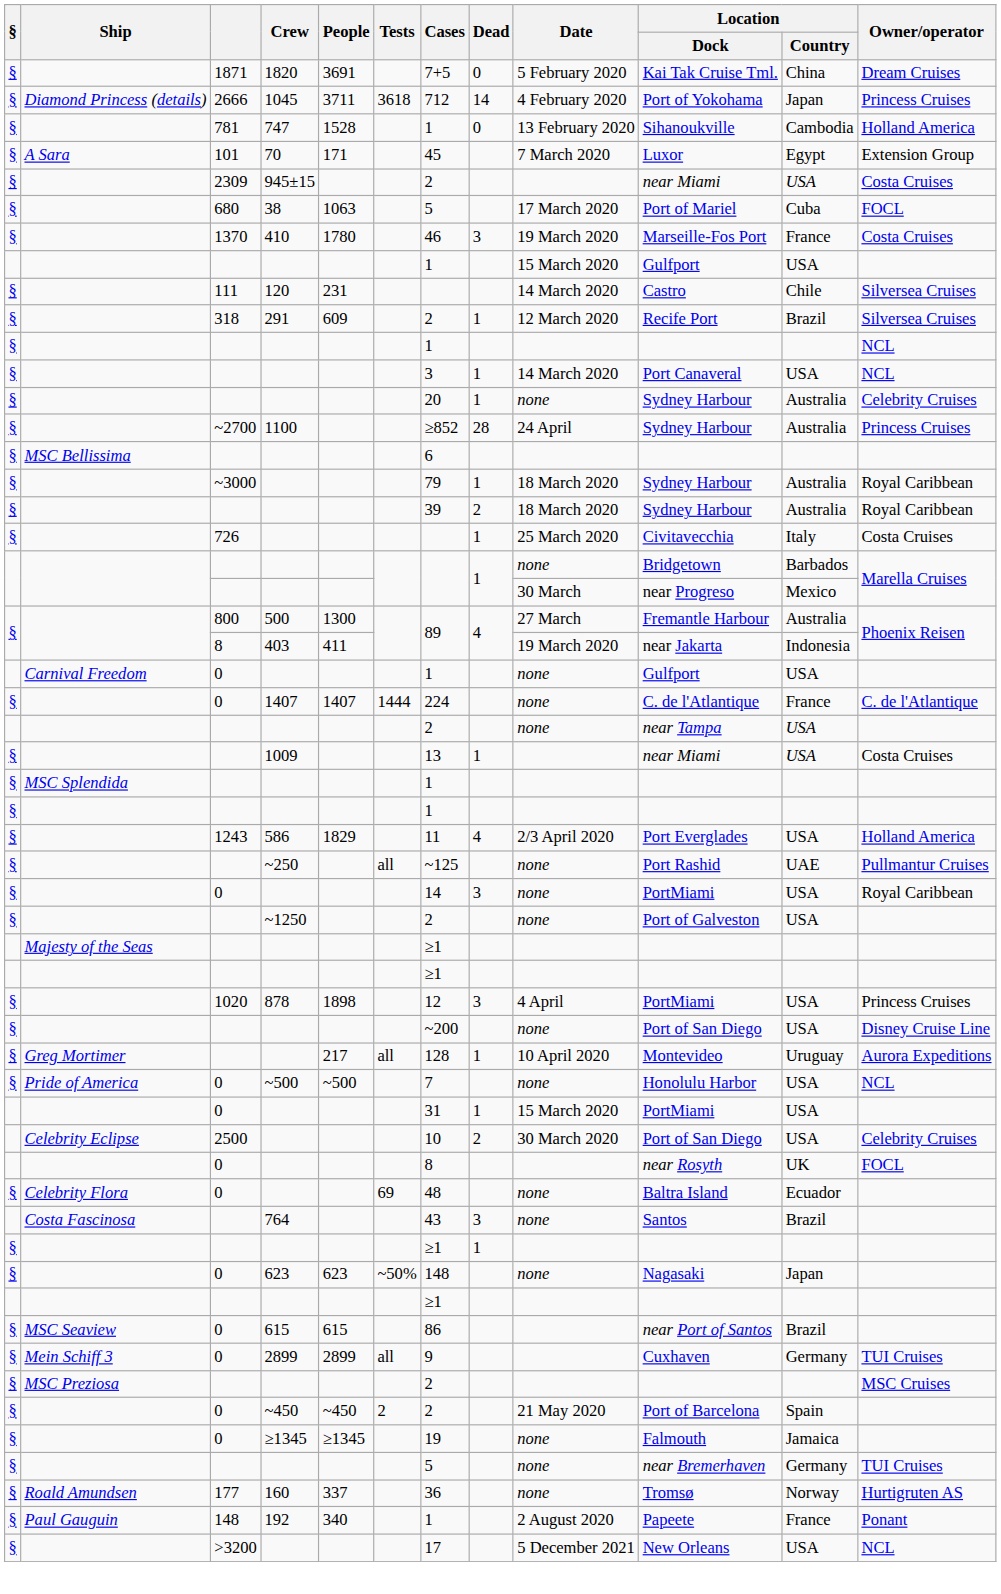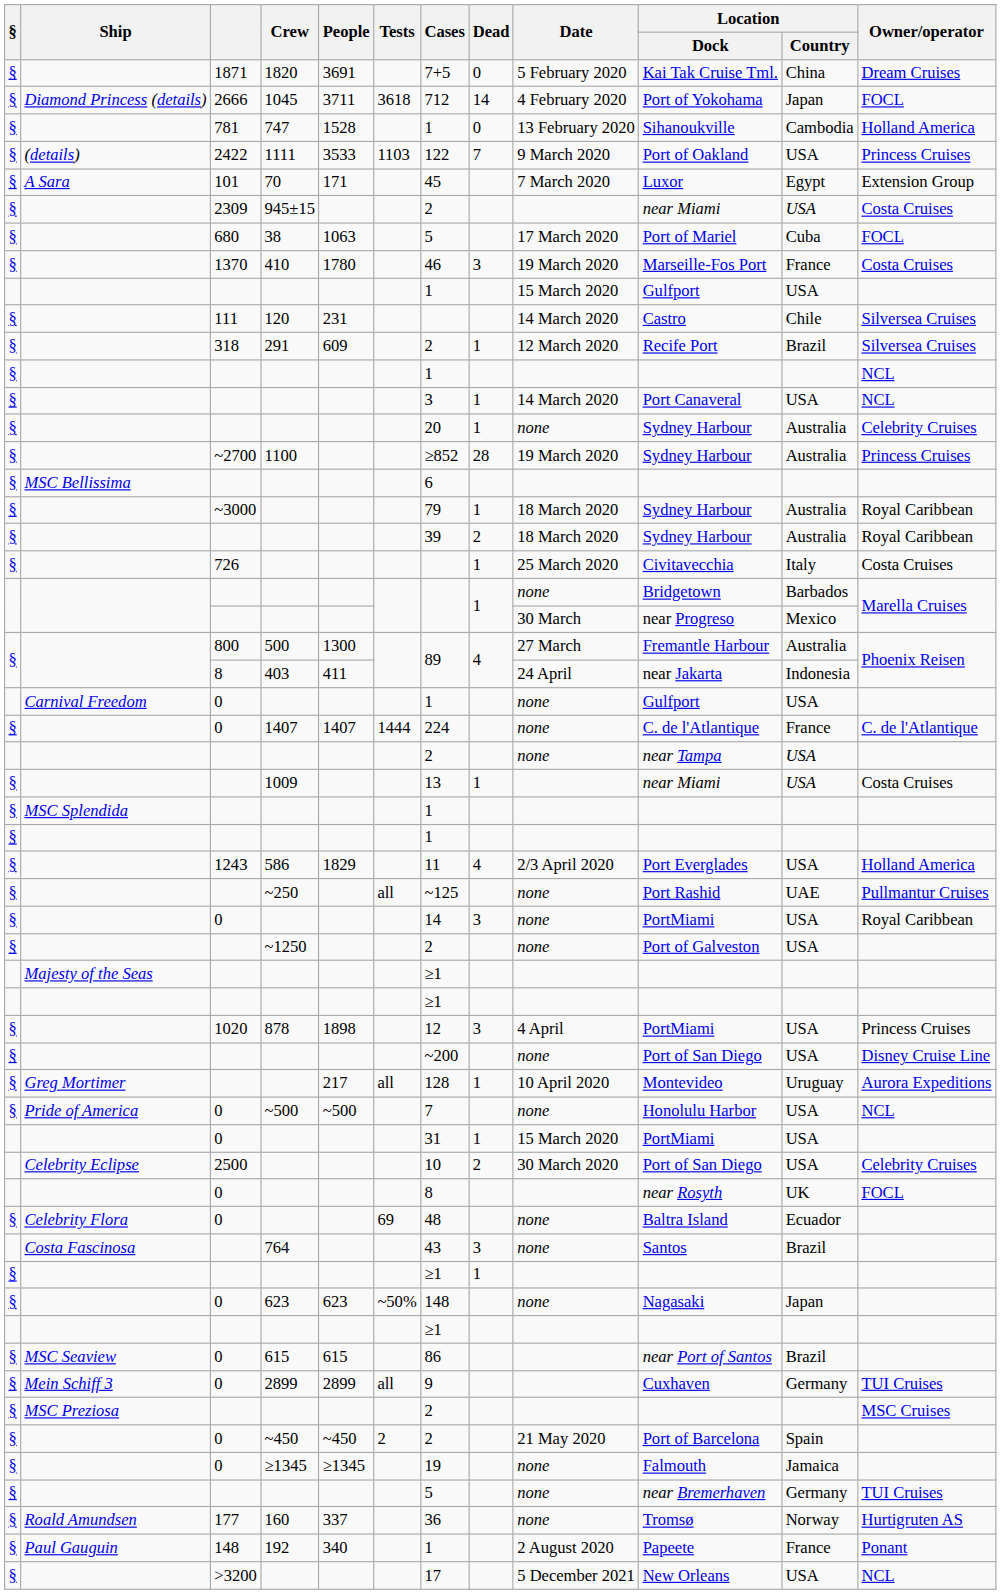 <table class="wikitable sortable" style="font-size: 90%">
 <tr>
 <th rowspan="2" scope="col" class="unsortable">§</th>
 <th rowspan="2" scope="col">Ship</th>
 <th rowspan="2" scope="col"></th>
 <th rowspan="2" scope="col">Crew</th>
 <th rowspan="2" scope="col">People</th>
 <th rowspan="2" scope="col">Tests</th>
 <th rowspan="2" scope="col">Cases</th>
 <th rowspan="2" scope="col">Dead</th>
 <th rowspan="2" scope="col">Date</th>
 <th colspan="2" scope="col" class="unsortable">Location</th>
 <th rowspan="2" scope="col">Owner/operator</th>
 </tr>
 <tr>
 <th>Dock</th>
 <th>Country</th>
 </tr>
 <tr>
 <td><a href='#'>§</a> </td>
 <td></td>
 <td>1871</td>
 <td>1820</td>
 <td>3691</td>
 <td></td>
 <td>7+5</td>
 <td>0</td>
 <td>5 February 2020</td>
 <td><a href='#'>Kai Tak Cruise Tml.</a></td>
 <td>China</td>
 <td><a href='#'>Dream Cruises</a></td>
 </tr>
 <tr>
 <td><a href='#'>§</a> </td>
 <td><em><a href='#'>Diamond Princess</a></em> <em>(<a href='#'>details</a>)</em></td>
 <td>2666</td>
 <td>1045</td>
 <td>3711</td>
 <td>3618</td>
 <td>712</td>
 <td>14</td>
 <td>4 February 2020</td>
 <td><a href='#'>Port of Yokohama</a></td>
 <td>Japan</td>
-<td><a href='#'>Princess Cruises</a></td>
+<td><a href='#'>FOCL</a></td>
 </tr>
 <tr>
 <td><a href='#'>§</a> </td>
 <td></td>
 <td>781</td>
 <td>747</td>
 <td>1528</td>
 <td></td>
 <td>1</td>
 <td>0</td>
 <td>13 February 2020</td>
 <td><a href='#'>Sihanoukville</a></td>
 <td>Cambodia</td>
 <td><a href='#'>Holland America</a></td>
+</tr>
+<tr>
+<td><a href='#'>§</a> </td>
+<td> <em>(<a href='#'>details</a>)</em></td>
+<td>2422</td>
+<td>1111</td>
+<td>3533</td>
+<td>1103</td>
+<td>122</td>
+<td>7</td>
+<td>9 March 2020</td>
+<td><a href='#'>Port of Oakland</a></td>
+<td>USA</td>
+<td><a href='#'>Princess Cruises</a></td>
 </tr>
 <tr>
 <td><a href='#'>§</a> </td>
 <td><a href='#'><em>A Sara</em></a></td>
 <td>101</td>
 <td>70</td>
 <td>171</td>
 <td></td>
 <td>45</td>
 <td></td>
 <td>7 March 2020</td>
 <td><a href='#'>Luxor</a></td>
 <td>Egypt</td>
 <td>Extension Group<br></td>
 </tr>
 <tr>
 <td><a href='#'>§</a> </td>
 <td></td>
 <td>2309</td>
 <td>945±15</td>
 <td></td>
 <td></td>
 <td>2</td>
 <td></td>
 <td></td>
 <td><em>near Miami</em></td>
 <td><em>USA</em></td>
 <td><a href='#'>Costa Cruises</a></td>
 </tr>
 <tr>
 <td><a href='#'>§</a> </td>
 <td></td>
 <td>680</td>
 <td>38</td>
 <td>1063</td>
 <td></td>
 <td>5</td>
 <td></td>
 <td>17 March 2020</td>
 <td><a href='#'>Port of Mariel</a></td>
 <td>Cuba</td>
 <td><a href='#'>FOCL</a></td>
 </tr>
 <tr>
 <td><a href='#'>§</a> </td>
 <td></td>
 <td>1370</td>
 <td>410</td>
 <td>1780</td>
 <td></td>
 <td>46</td>
 <td>3</td>
 <td>19 March 2020</td>
 <td><a href='#'>Marseille-Fos Port</a></td>
 <td>France</td>
 <td><a href='#'>Costa Cruises</a></td>
 </tr>
 <tr>
 <td> </td>
 <td></td>
 <td></td>
 <td></td>
 <td></td>
 <td></td>
 <td>1</td>
 <td></td>
 <td>15 March 2020</td>
 <td><a href='#'>Gulfport</a></td>
 <td>USA</td>
 <td></td>
 </tr>
 <tr>
 <td><a href='#'>§</a> </td>
 <td></td>
 <td>111</td>
 <td>120</td>
 <td>231</td>
 <td></td>
 <td></td>
 <td></td>
 <td>14 March 2020</td>
 <td><a href='#'>Castro</a></td>
 <td>Chile</td>
 <td><a href='#'>Silversea Cruises</a></td>
 </tr>
 <tr>
 <td><a href='#'>§</a> </td>
 <td></td>
 <td>318</td>
 <td>291</td>
 <td>609</td>
 <td></td>
 <td>2</td>
 <td>1</td>
 <td>12 March 2020</td>
 <td><a href='#'>Recife Port</a></td>
 <td>Brazil</td>
 <td><a href='#'>Silversea Cruises</a></td>
 </tr>
 <tr>
 <td><a href='#'>§</a> </td>
 <td></td>
 <td></td>
 <td></td>
 <td></td>
 <td></td>
 <td>1</td>
 <td></td>
 <td></td>
 <td></td>
 <td></td>
 <td><a href='#'>NCL</a></td>
 </tr>
 <tr>
 <td><a href='#'>§</a> </td>
 <td></td>
 <td></td>
 <td></td>
 <td></td>
 <td></td>
 <td>3</td>
 <td>1</td>
 <td>14 March 2020</td>
 <td><a href='#'>Port Canaveral</a></td>
 <td>USA</td>
 <td><a href='#'>NCL</a></td>
 </tr>
 <tr>
 <td><a href='#'>§</a> </td>
 <td></td>
 <td></td>
 <td></td>
 <td></td>
 <td></td>
 <td>20</td>
 <td>1</td>
 <td><em>none</em></td>
 <td><a href='#'>Sydney Harbour</a></td>
 <td>Australia</td>
 <td><a href='#'>Celebrity Cruises</a></td>
 </tr>
 <tr>
 <td><a href='#'>§</a> </td>
 <td></td>
 <td>~2700</td>
 <td>1100</td>
 <td></td>
 <td></td>
 <td>≥852</td>
 <td>28</td>
-<td>24 April</td>
+<td>19 March 2020</td>
 <td><a href='#'>Sydney Harbour</a></td>
 <td>Australia</td>
 <td><a href='#'>Princess Cruises</a></td>
 </tr>
 <tr>
 <td><a href='#'>§</a> </td>
 <td><em><a href='#'>MSC Bellissima</a></em></td>
 <td></td>
 <td></td>
 <td></td>
 <td></td>
 <td>6</td>
 <td></td>
 <td></td>
 <td></td>
 <td></td>
 <td></td>
 </tr>
 <tr>
 <td><a href='#'>§</a> </td>
 <td></td>
 <td>~3000</td>
 <td></td>
 <td></td>
 <td></td>
 <td>79</td>
 <td>1</td>
 <td>18 March 2020</td>
 <td><a href='#'>Sydney Harbour</a></td>
 <td>Australia</td>
 <td>Royal Caribbean</td>
 </tr>
 <tr>
 <td><a href='#'>§</a> </td>
 <td></td>
 <td></td>
 <td></td>
 <td></td>
 <td></td>
 <td>39</td>
 <td>2</td>
 <td>18 March 2020</td>
 <td><a href='#'>Sydney Harbour</a></td>
 <td>Australia</td>
 <td>Royal Caribbean</td>
 </tr>
 <tr>
 <td><a href='#'>§</a> </td>
 <td></td>
 <td>726</td>
 <td></td>
 <td></td>
 <td></td>
 <td></td>
 <td>1</td>
 <td>25 March 2020</td>
 <td><a href='#'>Civitavecchia</a></td>
 <td>Italy</td>
 <td>Costa Cruises</td>
 </tr>
 <tr>
 <td rowspan="2"> </td>
 <td rowspan="2"></td>
 <td></td>
 <td></td>
 <td></td>
 <td rowspan="2"></td>
 <td rowspan="2"></td>
 <td rowspan="2">1</td>
 <td><em>none</em></td>
 <td><a href='#'>Bridgetown</a></td>
 <td>Barbados</td>
 <td rowspan="2"><a href='#'>Marella Cruises</a></td>
 </tr>
 <tr>
 <td></td>
 <td></td>
 <td></td>
 <td>30 March</td>
 <td>near <a href='#'>Progreso</a></td>
 <td>Mexico</td>
 </tr>
 <tr>
 <td rowspan="2"><a href='#'>§</a> </td>
 <td rowspan="2"></td>
 <td>800</td>
 <td>500</td>
 <td>1300</td>
 <td rowspan="2"></td>
 <td rowspan="2">89</td>
 <td rowspan="2">4</td>
 <td>27 March</td>
 <td><a href='#'>Fremantle Harbour</a></td>
 <td>Australia</td>
 <td rowspan="2"><a href='#'>Phoenix Reisen</a></td>
 </tr>
 <tr>
 <td>8</td>
 <td>403</td>
 <td>411</td>
-<td>19 March 2020</td>
+<td>24 April</td>
 <td>near <a href='#'>Jakarta</a></td>
 <td>Indonesia<br></td>
 </tr>
 <tr>
 <td> </td>
 <td><em><a href='#'>Carnival Freedom</a></em></td>
 <td>0</td>
 <td></td>
 <td></td>
 <td></td>
 <td>1</td>
 <td></td>
 <td><em>none</em></td>
 <td><a href='#'>Gulfport</a></td>
 <td>USA</td>
 <td></td>
 </tr>
 <tr>
 <td><a href='#'>§</a> </td>
 <td></td>
 <td>0</td>
 <td>1407</td>
 <td>1407</td>
 <td>1444</td>
 <td>224</td>
 <td></td>
 <td><em>none</em></td>
 <td><a href='#'>C. de l'Atlantique</a></td>
 <td>France</td>
 <td><a href='#'>C. de l'Atlantique</a></td>
 </tr>
 <tr>
 <td> </td>
 <td></td>
 <td></td>
 <td></td>
 <td></td>
 <td></td>
 <td>2</td>
 <td></td>
 <td><em>none</em></td>
 <td><em>near <a href='#'>Tampa</a></em></td>
 <td><em>USA</em></td>
 <td></td>
 </tr>
 <tr>
 <td><a href='#'>§</a> </td>
 <td></td>
 <td></td>
 <td>1009</td>
 <td></td>
 <td></td>
 <td>13</td>
 <td>1</td>
 <td></td>
 <td><em>near Miami</em></td>
 <td><em>USA</em></td>
 <td>Costa Cruises</td>
 </tr>
 <tr>
 <td><a href='#'>§</a> </td>
 <td><em><a href='#'>MSC Splendida</a></em></td>
 <td></td>
 <td></td>
 <td></td>
 <td></td>
 <td>1</td>
 <td></td>
 <td></td>
 <td></td>
 <td></td>
 <td></td>
 </tr>
 <tr>
 <td><a href='#'>§</a> </td>
 <td></td>
 <td></td>
 <td></td>
 <td></td>
 <td></td>
 <td>1</td>
 <td></td>
 <td></td>
 <td></td>
 <td></td>
 <td></td>
 </tr>
 <tr>
 <td><a href='#'>§</a> </td>
 <td></td>
 <td>1243</td>
 <td>586</td>
 <td>1829</td>
 <td></td>
 <td>11</td>
 <td>4</td>
 <td>2/3 April 2020</td>
 <td><a href='#'>Port Everglades</a></td>
 <td>USA</td>
 <td><a href='#'>Holland America</a></td>
 </tr>
 <tr>
 <td><a href='#'>§</a> </td>
 <td></td>
 <td></td>
 <td>~250</td>
 <td></td>
 <td>all</td>
 <td>~125</td>
 <td></td>
 <td><em>none</em></td>
 <td><a href='#'>Port Rashid</a></td>
 <td>UAE</td>
 <td><a href='#'>Pullmantur Cruises</a></td>
 </tr>
 <tr>
 <td><a href='#'>§</a> </td>
 <td></td>
 <td>0</td>
 <td></td>
 <td></td>
 <td></td>
 <td>14</td>
 <td>3</td>
 <td><em>none</em></td>
 <td><a href='#'>PortMiami</a></td>
 <td>USA</td>
 <td>Royal Caribbean</td>
 </tr>
 <tr>
 <td><a href='#'>§</a> </td>
 <td></td>
 <td></td>
 <td>~1250</td>
 <td></td>
 <td></td>
 <td>2</td>
 <td></td>
 <td><em>none</em></td>
 <td><a href='#'>Port of Galveston</a></td>
 <td>USA</td>
 <td></td>
 </tr>
 <tr>
 <td> </td>
 <td><em><a href='#'>Majesty of the Seas</a></em></td>
 <td></td>
 <td></td>
 <td></td>
 <td></td>
 <td>≥1</td>
 <td></td>
 <td></td>
 <td></td>
 <td></td>
 <td></td>
 </tr>
 <tr>
 <td> </td>
 <td></td>
 <td></td>
 <td></td>
 <td></td>
 <td></td>
 <td>≥1</td>
 <td></td>
 <td></td>
 <td></td>
 <td></td>
 <td></td>
 </tr>
 <tr>
 <td><a href='#'>§</a> </td>
 <td></td>
 <td>1020</td>
 <td>878</td>
 <td>1898</td>
 <td></td>
 <td>12</td>
 <td>3</td>
 <td>4 April</td>
 <td><a href='#'>PortMiami</a></td>
 <td>USA</td>
 <td>Princess Cruises</td>
 </tr>
 <tr>
 <td><a href='#'>§</a> </td>
 <td></td>
 <td></td>
 <td></td>
 <td></td>
 <td></td>
 <td>~200</td>
 <td></td>
 <td><em>none</em></td>
 <td><a href='#'>Port of San Diego</a></td>
 <td>USA</td>
 <td><a href='#'>Disney Cruise Line</a></td>
 </tr>
 <tr>
 <td><a href='#'>§</a> </td>
 <td><em><a href='#'>Greg Mortimer</a></em></td>
 <td></td>
 <td></td>
 <td>217</td>
 <td>all</td>
 <td>128</td>
 <td>1</td>
 <td>10 April 2020</td>
 <td><a href='#'>Montevideo</a></td>
 <td>Uruguay</td>
 <td><a href='#'>Aurora Expeditions</a></td>
 </tr>
 <tr>
 <td><a href='#'>§</a> </td>
 <td><em><a href='#'>Pride of America</a></em></td>
 <td>0</td>
 <td>~500</td>
 <td>~500</td>
 <td></td>
 <td>7</td>
 <td></td>
 <td><em>none</em></td>
 <td><a href='#'>Honolulu Harbor</a></td>
 <td>USA</td>
 <td><a href='#'>NCL</a></td>
 </tr>
 <tr>
 <td>  </td>
 <td></td>
 <td>0</td>
 <td></td>
 <td></td>
 <td></td>
 <td>31</td>
 <td>1</td>
 <td>15 March 2020</td>
 <td><a href='#'>PortMiami</a></td>
 <td>USA</td>
 <td></td>
 </tr>
 <tr>
 <td> </td>
 <td><em><a href='#'>Celebrity Eclipse</a></em></td>
 <td>2500</td>
 <td></td>
 <td></td>
 <td></td>
 <td>10</td>
 <td>2</td>
 <td>30 March 2020</td>
 <td><a href='#'>Port of San Diego</a></td>
 <td>USA</td>
 <td><a href='#'>Celebrity Cruises</a></td>
 </tr>
 <tr>
 <td> </td>
 <td></td>
 <td>0</td>
 <td></td>
 <td></td>
 <td></td>
 <td>8</td>
 <td></td>
 <td></td>
 <td><em>near <a href='#'>Rosyth</a></em></td>
 <td>UK</td>
 <td><a href='#'>FOCL</a></td>
 </tr>
 <tr>
 <td><a href='#'>§</a> </td>
 <td><em><a href='#'>Celebrity Flora</a></em></td>
 <td>0</td>
 <td></td>
 <td></td>
 <td>69</td>
 <td>48</td>
 <td></td>
 <td><em>none</em></td>
 <td><a href='#'>Baltra Island</a></td>
 <td>Ecuador</td>
 <td></td>
 </tr>
 <tr>
 <td> </td>
 <td><em><a href='#'>Costa Fascinosa</a></em></td>
 <td></td>
 <td>764</td>
 <td></td>
 <td></td>
 <td>43</td>
 <td>3</td>
 <td><em>none</em></td>
 <td><a href='#'>Santos</a></td>
 <td>Brazil</td>
 <td></td>
 </tr>
 <tr>
 <td><a href='#'>§</a> </td>
 <td></td>
 <td></td>
 <td></td>
 <td></td>
 <td></td>
 <td>≥1</td>
 <td>1</td>
 <td></td>
 <td></td>
 <td></td>
 <td></td>
 </tr>
 <tr>
 <td><a href='#'>§</a> </td>
 <td></td>
 <td>0</td>
 <td>623</td>
 <td>623</td>
 <td>~50%</td>
 <td>148</td>
 <td></td>
 <td><em>none</em></td>
 <td><a href='#'>Nagasaki</a></td>
 <td>Japan</td>
 <td></td>
 </tr>
 <tr>
 <td> </td>
 <td></td>
 <td></td>
 <td></td>
 <td></td>
 <td></td>
 <td>≥1</td>
 <td></td>
 <td></td>
 <td></td>
 <td></td>
 <td></td>
 </tr>
 <tr>
 <td><a href='#'>§</a> </td>
 <td><em><a href='#'>MSC Seaview</a></em></td>
 <td>0</td>
 <td>615</td>
 <td>615</td>
 <td></td>
 <td>86</td>
 <td></td>
 <td></td>
 <td><em>near <a href='#'>Port of Santos</a></em></td>
 <td>Brazil</td>
 <td></td>
 </tr>
 <tr>
 <td><a href='#'>§</a> </td>
 <td><em><a href='#'>Mein Schiff 3</a></em></td>
 <td>0</td>
 <td>2899</td>
 <td>2899</td>
 <td>all</td>
 <td>9</td>
 <td></td>
 <td></td>
 <td><a href='#'>Cuxhaven</a></td>
 <td>Germany</td>
 <td><a href='#'>TUI Cruises</a></td>
 </tr>
 <tr>
 <td><a href='#'>§</a> </td>
 <td><em><a href='#'>MSC Preziosa</a></em></td>
 <td></td>
 <td></td>
 <td></td>
 <td></td>
 <td>2</td>
 <td></td>
 <td></td>
 <td></td>
 <td></td>
 <td><a href='#'>MSC Cruises</a></td>
 </tr>
 <tr>
 <td><a href='#'>§</a> </td>
 <td></td>
 <td>0</td>
 <td>~450</td>
 <td>~450</td>
 <td>2</td>
 <td>2</td>
 <td></td>
 <td>21 May 2020</td>
 <td><a href='#'>Port of Barcelona</a></td>
 <td>Spain</td>
 <td></td>
 </tr>
 <tr>
 <td><a href='#'>§</a> </td>
 <td></td>
 <td>0</td>
 <td>≥1345</td>
 <td>≥1345</td>
 <td></td>
 <td>19</td>
 <td></td>
 <td><em>none</em></td>
 <td><a href='#'>Falmouth</a></td>
 <td>Jamaica</td>
 <td></td>
 </tr>
 <tr>
 <td><a href='#'>§</a> </td>
 <td></td>
 <td></td>
 <td></td>
 <td></td>
 <td></td>
 <td>5</td>
 <td></td>
 <td><em>none</em></td>
 <td><em>near <a href='#'>Bremerhaven</a></em></td>
 <td>Germany</td>
 <td><a href='#'>TUI Cruises</a></td>
 </tr>
 <tr>
 <td><a href='#'>§</a> </td>
 <td><em><a href='#'>Roald Amundsen</a></em></td>
 <td>177</td>
 <td>160</td>
 <td>337</td>
 <td></td>
 <td>36</td>
 <td></td>
 <td><em>none</em></td>
 <td><a href='#'>Tromsø</a></td>
 <td>Norway</td>
 <td><a href='#'>Hurtigruten AS</a></td>
 </tr>
 <tr>
 <td><a href='#'>§</a> </td>
 <td><em><a href='#'>Paul Gauguin</a></em></td>
 <td>148</td>
 <td>192</td>
 <td>340</td>
 <td></td>
 <td>1</td>
 <td></td>
 <td>2 August 2020</td>
 <td><a href='#'>Papeete</a></td>
 <td>France</td>
 <td><a href='#'>Ponant</a></td>
 </tr>
 <tr>
 <td><a href='#'>§</a> </td>
 <td></td>
 <td>>3200</td>
 <td></td>
 <td></td>
 <td></td>
 <td>17</td>
 <td></td>
 <td>5 December 2021</td>
 <td><a href='#'>New Orleans</a></td>
 <td>USA</td>
 <td><a href='#'>NCL</a></td>
 </tr>
 </table>
